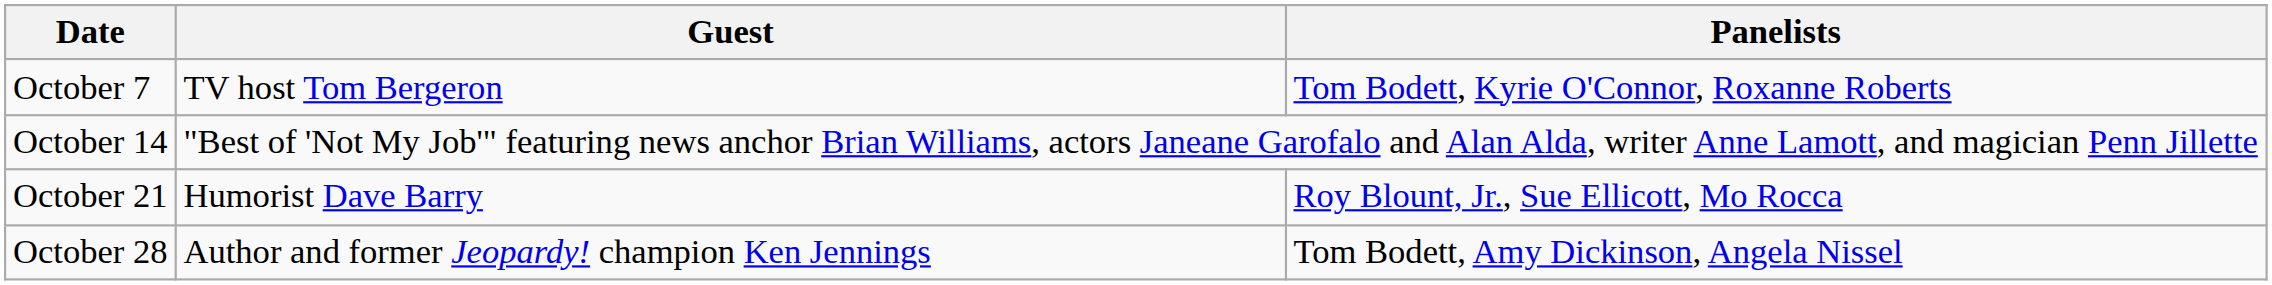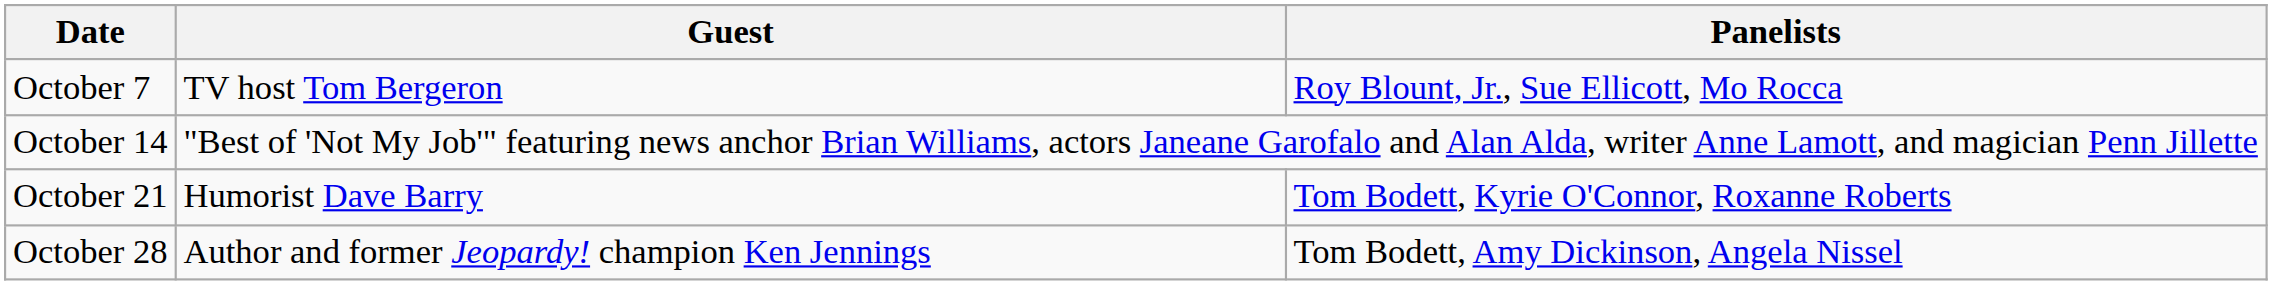 <table class="wikitable">
 <tr>
 <th>Date</th>
 <th>Guest</th>
 <th>Panelists</th>
 </tr>
 <tr>
 <td>October 7</td>
 <td>TV host <a href='#'>Tom Bergeron</a></td>
-<td><a href='#'>Tom Bodett</a>, <a href='#'>Kyrie O'Connor</a>, <a href='#'>Roxanne Roberts</a></td>
+<td><a href='#'>Roy Blount, Jr.</a>, <a href='#'>Sue Ellicott</a>, <a href='#'>Mo Rocca</a></td>
 </tr>
 <tr>
 <td>October 14</td>
 <td colspan=2>"Best of 'Not My Job'" featuring news anchor <a href='#'>Brian Williams</a>, actors <a href='#'>Janeane Garofalo</a> and <a href='#'>Alan Alda</a>, writer <a href='#'>Anne Lamott</a>, and magician <a href='#'>Penn Jillette</a></td>
 </tr>
 <tr>
 <td>October 21</td>
 <td>Humorist <a href='#'>Dave Barry</a></td>
-<td><a href='#'>Roy Blount, Jr.</a>, <a href='#'>Sue Ellicott</a>, <a href='#'>Mo Rocca</a></td>
+<td><a href='#'>Tom Bodett</a>, <a href='#'>Kyrie O'Connor</a>, <a href='#'>Roxanne Roberts</a></td>
 </tr>
 <tr>
 <td>October 28</td>
 <td>Author and former <em><a href='#'>Jeopardy!</a></em> champion <a href='#'>Ken Jennings</a></td>
 <td>Tom Bodett, <a href='#'>Amy Dickinson</a>, <a href='#'>Angela Nissel</a></td>
 </tr>
 </table>
